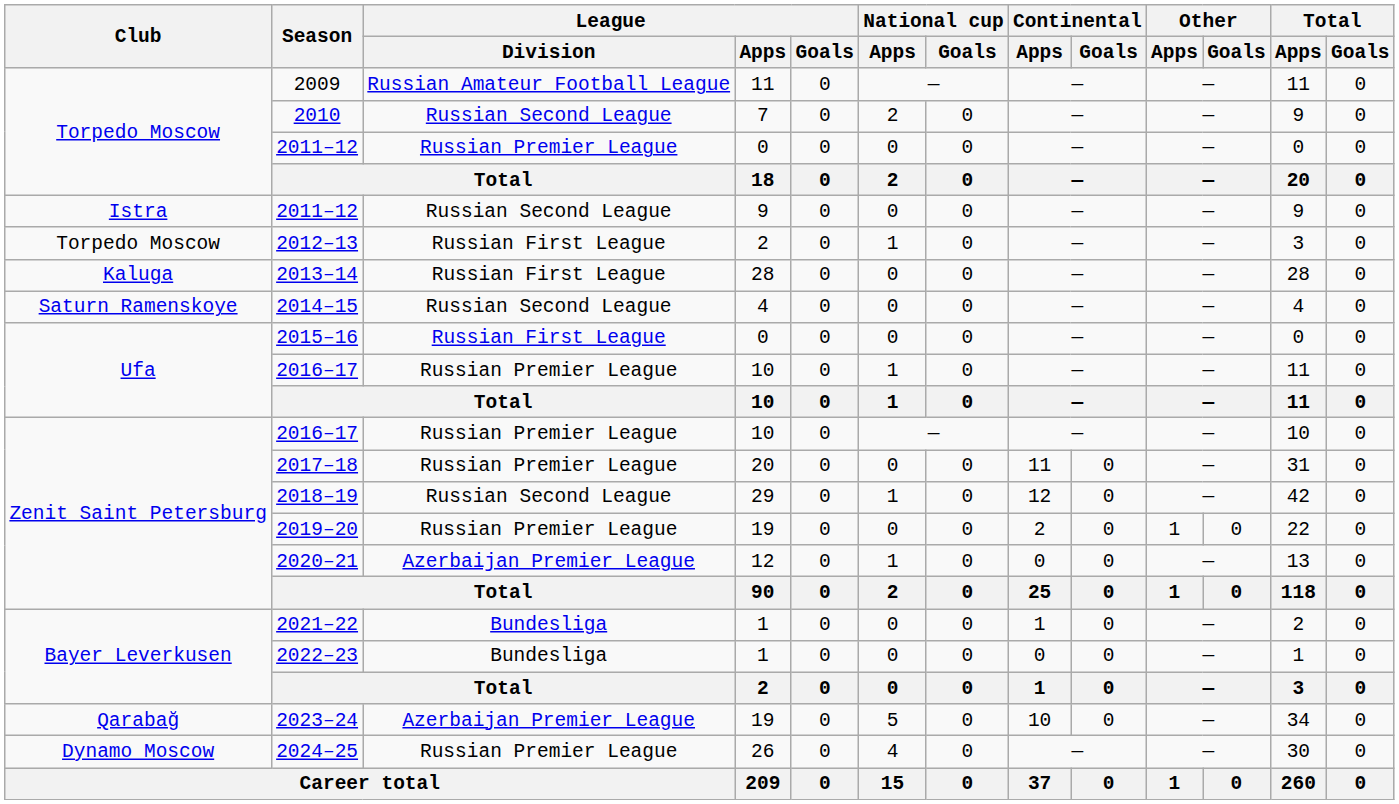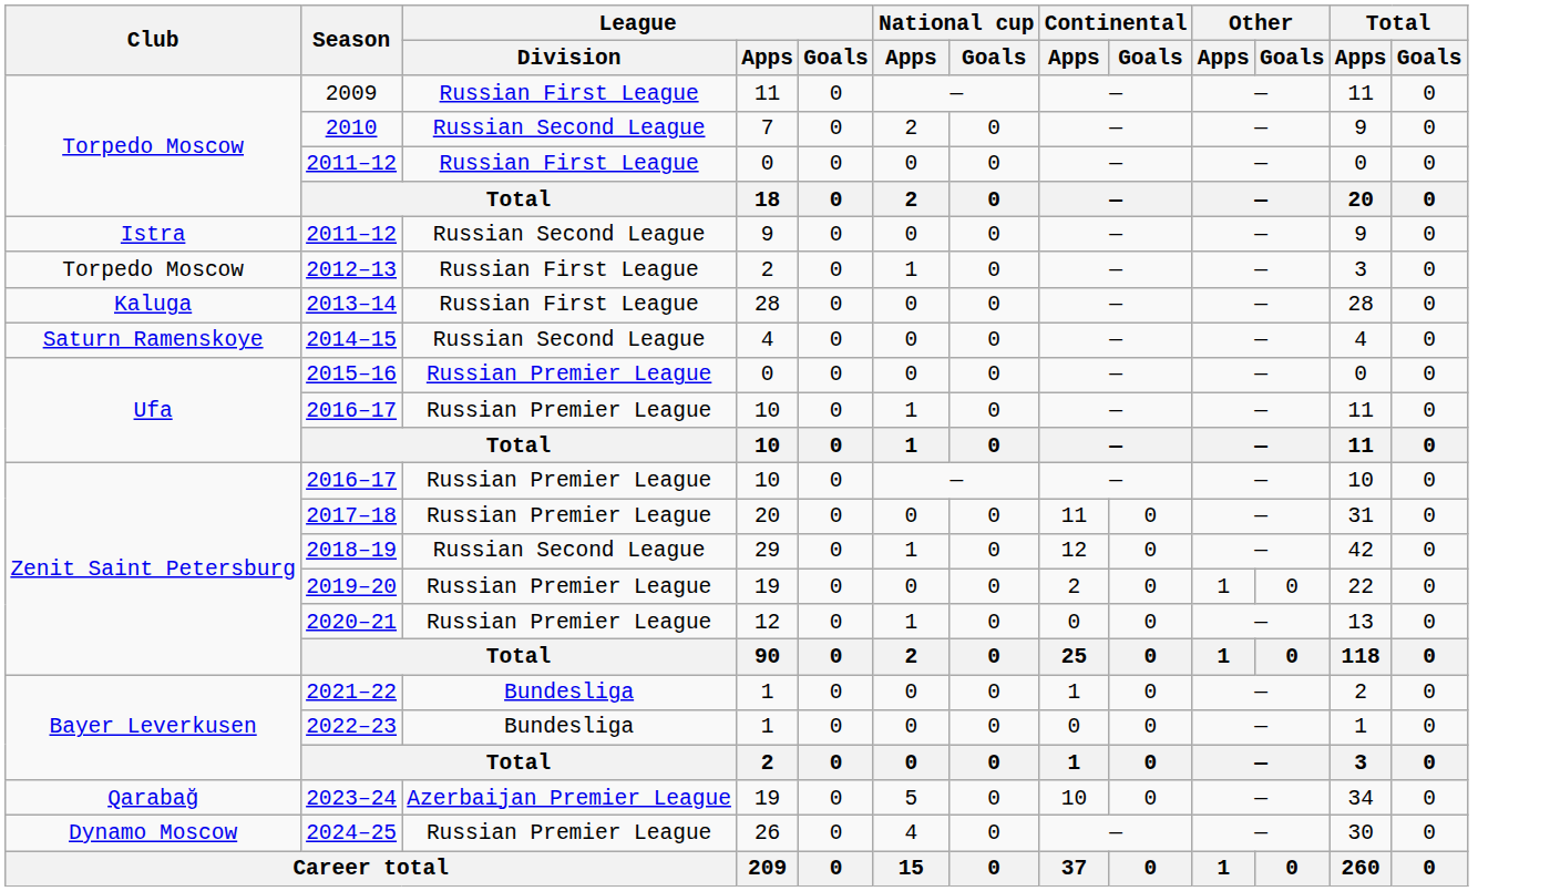 <table class="wikitable" style="text-align:center">
 <tr>
 <th rowspan="2">Club</th>
 <th rowspan="2">Season</th>
 <th colspan="3">League</th>
 <th colspan="2">National cup</th>
 <th colspan="2">Continental</th>
 <th colspan="2">Other</th>
 <th colspan="2">Total</th>
 </tr>
 <tr>
 <th>Division</th>
 <th>Apps</th>
 <th>Goals</th>
 <th>Apps</th>
 <th>Goals</th>
 <th>Apps</th>
 <th>Goals</th>
 <th>Apps</th>
 <th>Goals</th>
 <th>Apps</th>
 <th>Goals</th>
 </tr>
 <tr>
 <td rowspan="4"><a href='#'>Torpedo Moscow</a></td>
 <td>2009</td>
-<td><a href='#'>Russian Amateur Football League</a></td>
+<td><a href='#'>Russian First League</a></td>
 <td>11</td>
 <td>0</td>
 <td colspan="2">—</td>
 <td colspan="2">—</td>
 <td colspan="2">—</td>
 <td>11</td>
 <td>0</td>
 </tr>
 <tr>
 <td><a href='#'>2010</a></td>
 <td><a href='#'>Russian Second League</a></td>
 <td>7</td>
 <td>0</td>
 <td>2</td>
 <td>0</td>
 <td colspan="2">—</td>
 <td colspan="2">—</td>
 <td>9</td>
 <td>0</td>
 </tr>
 <tr>
 <td><a href='#'>2011–12</a></td>
-<td><a href='#'>Russian Premier League</a></td>
+<td><a href='#'>Russian First League</a></td>
 <td>0</td>
 <td>0</td>
 <td>0</td>
 <td>0</td>
 <td colspan="2">—</td>
 <td colspan="2">—</td>
 <td>0</td>
 <td>0</td>
 </tr>
 <tr>
 <th colspan="2">Total</th>
 <th>18</th>
 <th>0</th>
 <th>2</th>
 <th>0</th>
 <th colspan="2">—</th>
 <th colspan="2">—</th>
 <th>20</th>
 <th>0</th>
 </tr>
 <tr>
 <td><a href='#'>Istra</a></td>
 <td><a href='#'>2011–12</a></td>
 <td>Russian Second League</td>
 <td>9</td>
 <td>0</td>
 <td>0</td>
 <td>0</td>
 <td colspan="2">—</td>
 <td colspan="2">—</td>
 <td>9</td>
 <td>0</td>
 </tr>
 <tr>
 <td>Torpedo Moscow</td>
 <td><a href='#'>2012–13</a></td>
 <td>Russian First League</td>
 <td>2</td>
 <td>0</td>
 <td>1</td>
 <td>0</td>
 <td colspan="2">—</td>
 <td colspan="2">—</td>
 <td>3</td>
 <td>0</td>
 </tr>
 <tr>
 <td><a href='#'>Kaluga</a></td>
 <td><a href='#'>2013–14</a></td>
 <td>Russian First League</td>
 <td>28</td>
 <td>0</td>
 <td>0</td>
 <td>0</td>
 <td colspan="2">—</td>
 <td colspan="2">—</td>
 <td>28</td>
 <td>0</td>
 </tr>
 <tr>
 <td><a href='#'>Saturn Ramenskoye</a></td>
 <td><a href='#'>2014–15</a></td>
 <td>Russian Second League</td>
 <td>4</td>
 <td>0</td>
 <td>0</td>
 <td>0</td>
 <td colspan="2">—</td>
 <td colspan="2">—</td>
 <td>4</td>
 <td>0</td>
 </tr>
 <tr>
 <td rowspan="3"><a href='#'>Ufa</a></td>
 <td><a href='#'>2015–16</a></td>
-<td><a href='#'>Russian First League</a></td>
+<td><a href='#'>Russian Premier League</a></td>
 <td>0</td>
 <td>0</td>
 <td>0</td>
 <td>0</td>
 <td colspan="2">—</td>
 <td colspan="2">—</td>
 <td>0</td>
 <td>0</td>
 </tr>
 <tr>
 <td><a href='#'>2016–17</a></td>
 <td>Russian Premier League</td>
 <td>10</td>
 <td>0</td>
 <td>1</td>
 <td>0</td>
 <td colspan="2">—</td>
 <td colspan="2">—</td>
 <td>11</td>
 <td>0</td>
 </tr>
 <tr>
 <th colspan="2">Total</th>
 <th>10</th>
 <th>0</th>
 <th>1</th>
 <th>0</th>
 <th colspan="2">—</th>
 <th colspan="2">—</th>
 <th>11</th>
 <th>0</th>
 </tr>
 <tr>
 <td rowspan="6"><a href='#'>Zenit Saint Petersburg</a></td>
 <td><a href='#'>2016–17</a></td>
 <td>Russian Premier League</td>
 <td>10</td>
 <td>0</td>
 <td colspan="2">—</td>
 <td colspan="2">—</td>
 <td colspan="2">—</td>
 <td>10</td>
 <td>0</td>
 </tr>
 <tr>
 <td><a href='#'>2017–18</a></td>
 <td>Russian Premier League</td>
 <td>20</td>
 <td>0</td>
 <td>0</td>
 <td>0</td>
 <td>11</td>
 <td>0</td>
 <td colspan="2">—</td>
 <td>31</td>
 <td>0</td>
 </tr>
 <tr>
 <td><a href='#'>2018–19</a></td>
 <td>Russian Second League</td>
 <td>29</td>
 <td>0</td>
 <td>1</td>
 <td>0</td>
 <td>12</td>
 <td>0</td>
 <td colspan="2">—</td>
 <td>42</td>
 <td>0</td>
 </tr>
 <tr>
 <td><a href='#'>2019–20</a></td>
 <td>Russian Premier League</td>
 <td>19</td>
 <td>0</td>
 <td>0</td>
 <td>0</td>
 <td>2</td>
 <td>0</td>
 <td>1</td>
 <td>0</td>
 <td>22</td>
 <td>0</td>
 </tr>
 <tr>
 <td><a href='#'>2020–21</a></td>
-<td><a href='#'>Azerbaijan Premier League</a></td>
+<td>Russian Premier League</td>
 <td>12</td>
 <td>0</td>
 <td>1</td>
 <td>0</td>
 <td>0</td>
 <td>0</td>
 <td colspan="2">—</td>
 <td>13</td>
 <td>0</td>
 </tr>
 <tr>
 <th colspan="2">Total</th>
 <th>90</th>
 <th>0</th>
 <th>2</th>
 <th>0</th>
 <th>25</th>
 <th>0</th>
 <th>1</th>
 <th>0</th>
 <th>118</th>
 <th>0</th>
 </tr>
 <tr>
 <td rowspan="3"><a href='#'>Bayer Leverkusen</a></td>
 <td><a href='#'>2021–22</a></td>
 <td><a href='#'>Bundesliga</a></td>
 <td>1</td>
 <td>0</td>
 <td>0</td>
 <td>0</td>
 <td>1</td>
 <td>0</td>
 <td colspan="2">—</td>
 <td>2</td>
 <td>0</td>
 </tr>
 <tr>
 <td><a href='#'>2022–23</a></td>
 <td>Bundesliga</td>
 <td>1</td>
 <td>0</td>
 <td>0</td>
 <td>0</td>
 <td>0</td>
 <td>0</td>
 <td colspan="2">—</td>
 <td>1</td>
 <td>0</td>
 </tr>
 <tr>
 <th colspan="2">Total</th>
 <th>2</th>
 <th>0</th>
 <th>0</th>
 <th>0</th>
 <th>1</th>
 <th>0</th>
 <th colspan="2">—</th>
 <th>3</th>
 <th>0</th>
 </tr>
 <tr>
 <td><a href='#'>Qarabağ</a></td>
 <td><a href='#'>2023–24</a></td>
 <td><a href='#'>Azerbaijan Premier League</a></td>
 <td>19</td>
 <td>0</td>
 <td>5</td>
 <td>0</td>
 <td>10</td>
 <td>0</td>
 <td colspan="2">—</td>
 <td>34</td>
 <td>0</td>
 </tr>
 <tr>
 <td><a href='#'>Dynamo Moscow</a></td>
 <td><a href='#'>2024–25</a></td>
 <td>Russian Premier League</td>
 <td>26</td>
 <td>0</td>
 <td>4</td>
 <td>0</td>
 <td colspan="2">—</td>
 <td colspan="2">—</td>
 <td>30</td>
 <td>0</td>
 </tr>
 <tr>
 <th colspan="3">Career total</th>
 <th>209</th>
 <th>0</th>
 <th>15</th>
 <th>0</th>
 <th>37</th>
 <th>0</th>
 <th>1</th>
 <th>0</th>
 <th>260</th>
 <th>0</th>
 </tr>
 </table>
